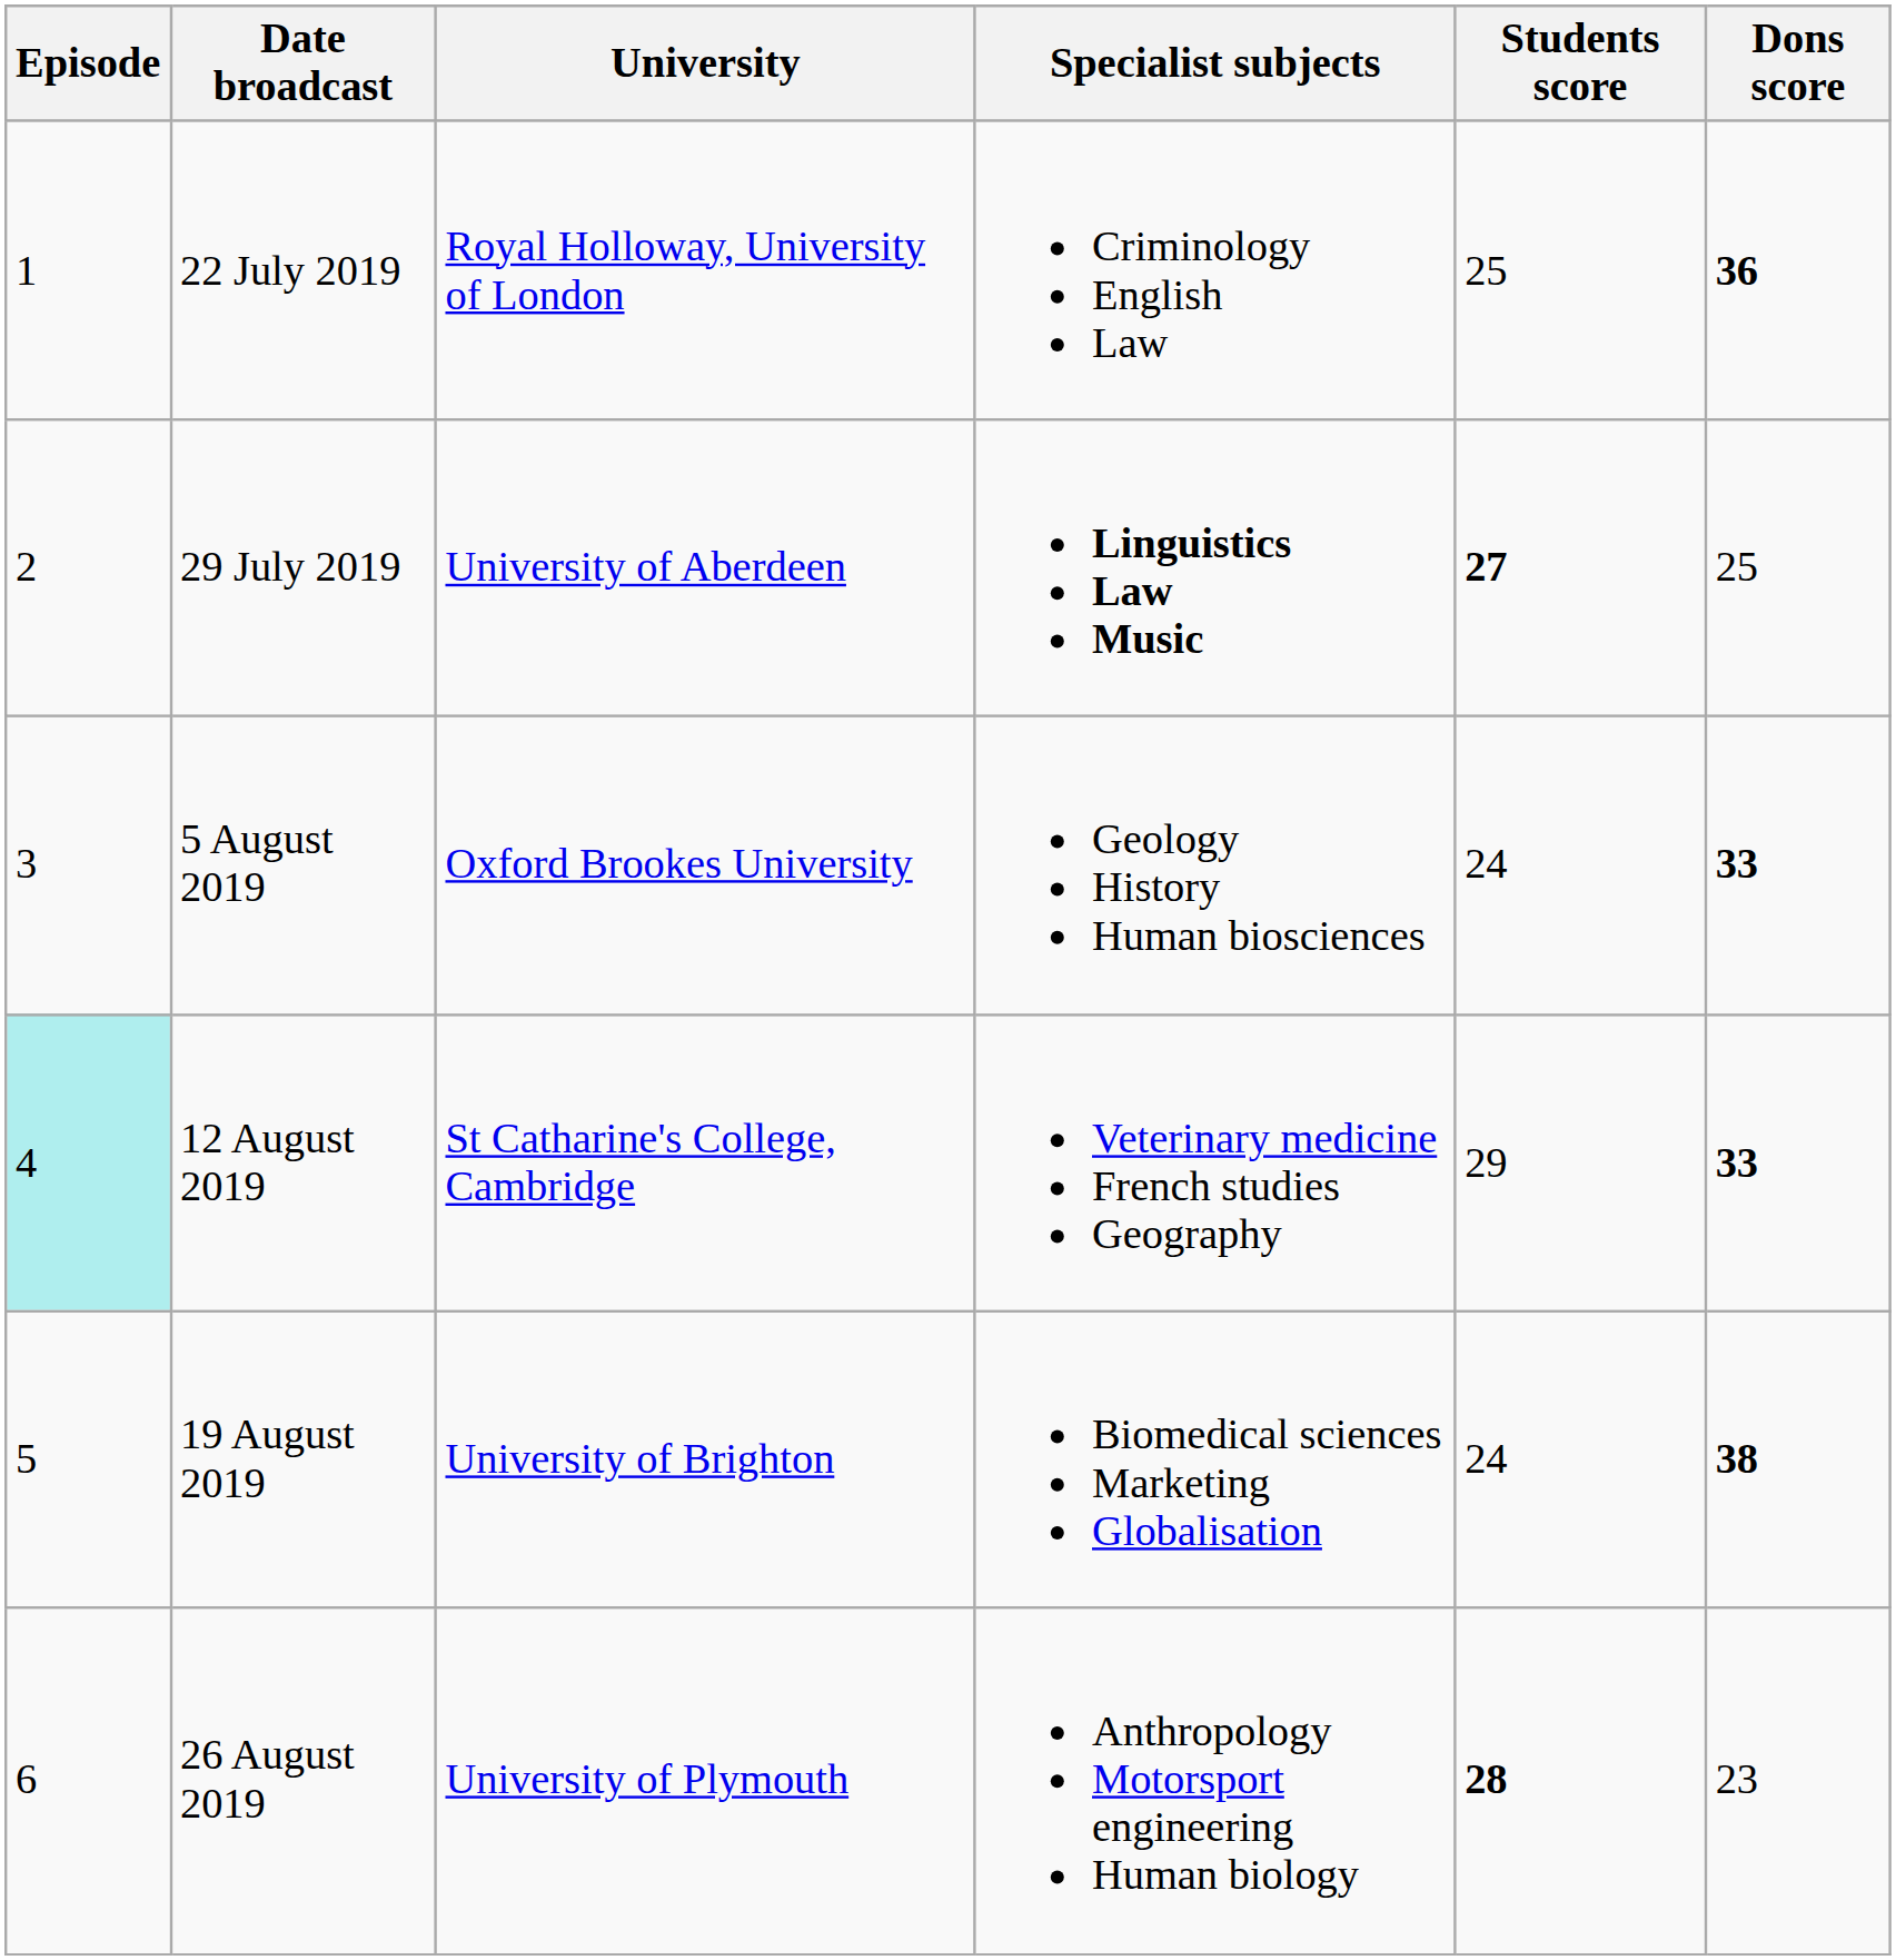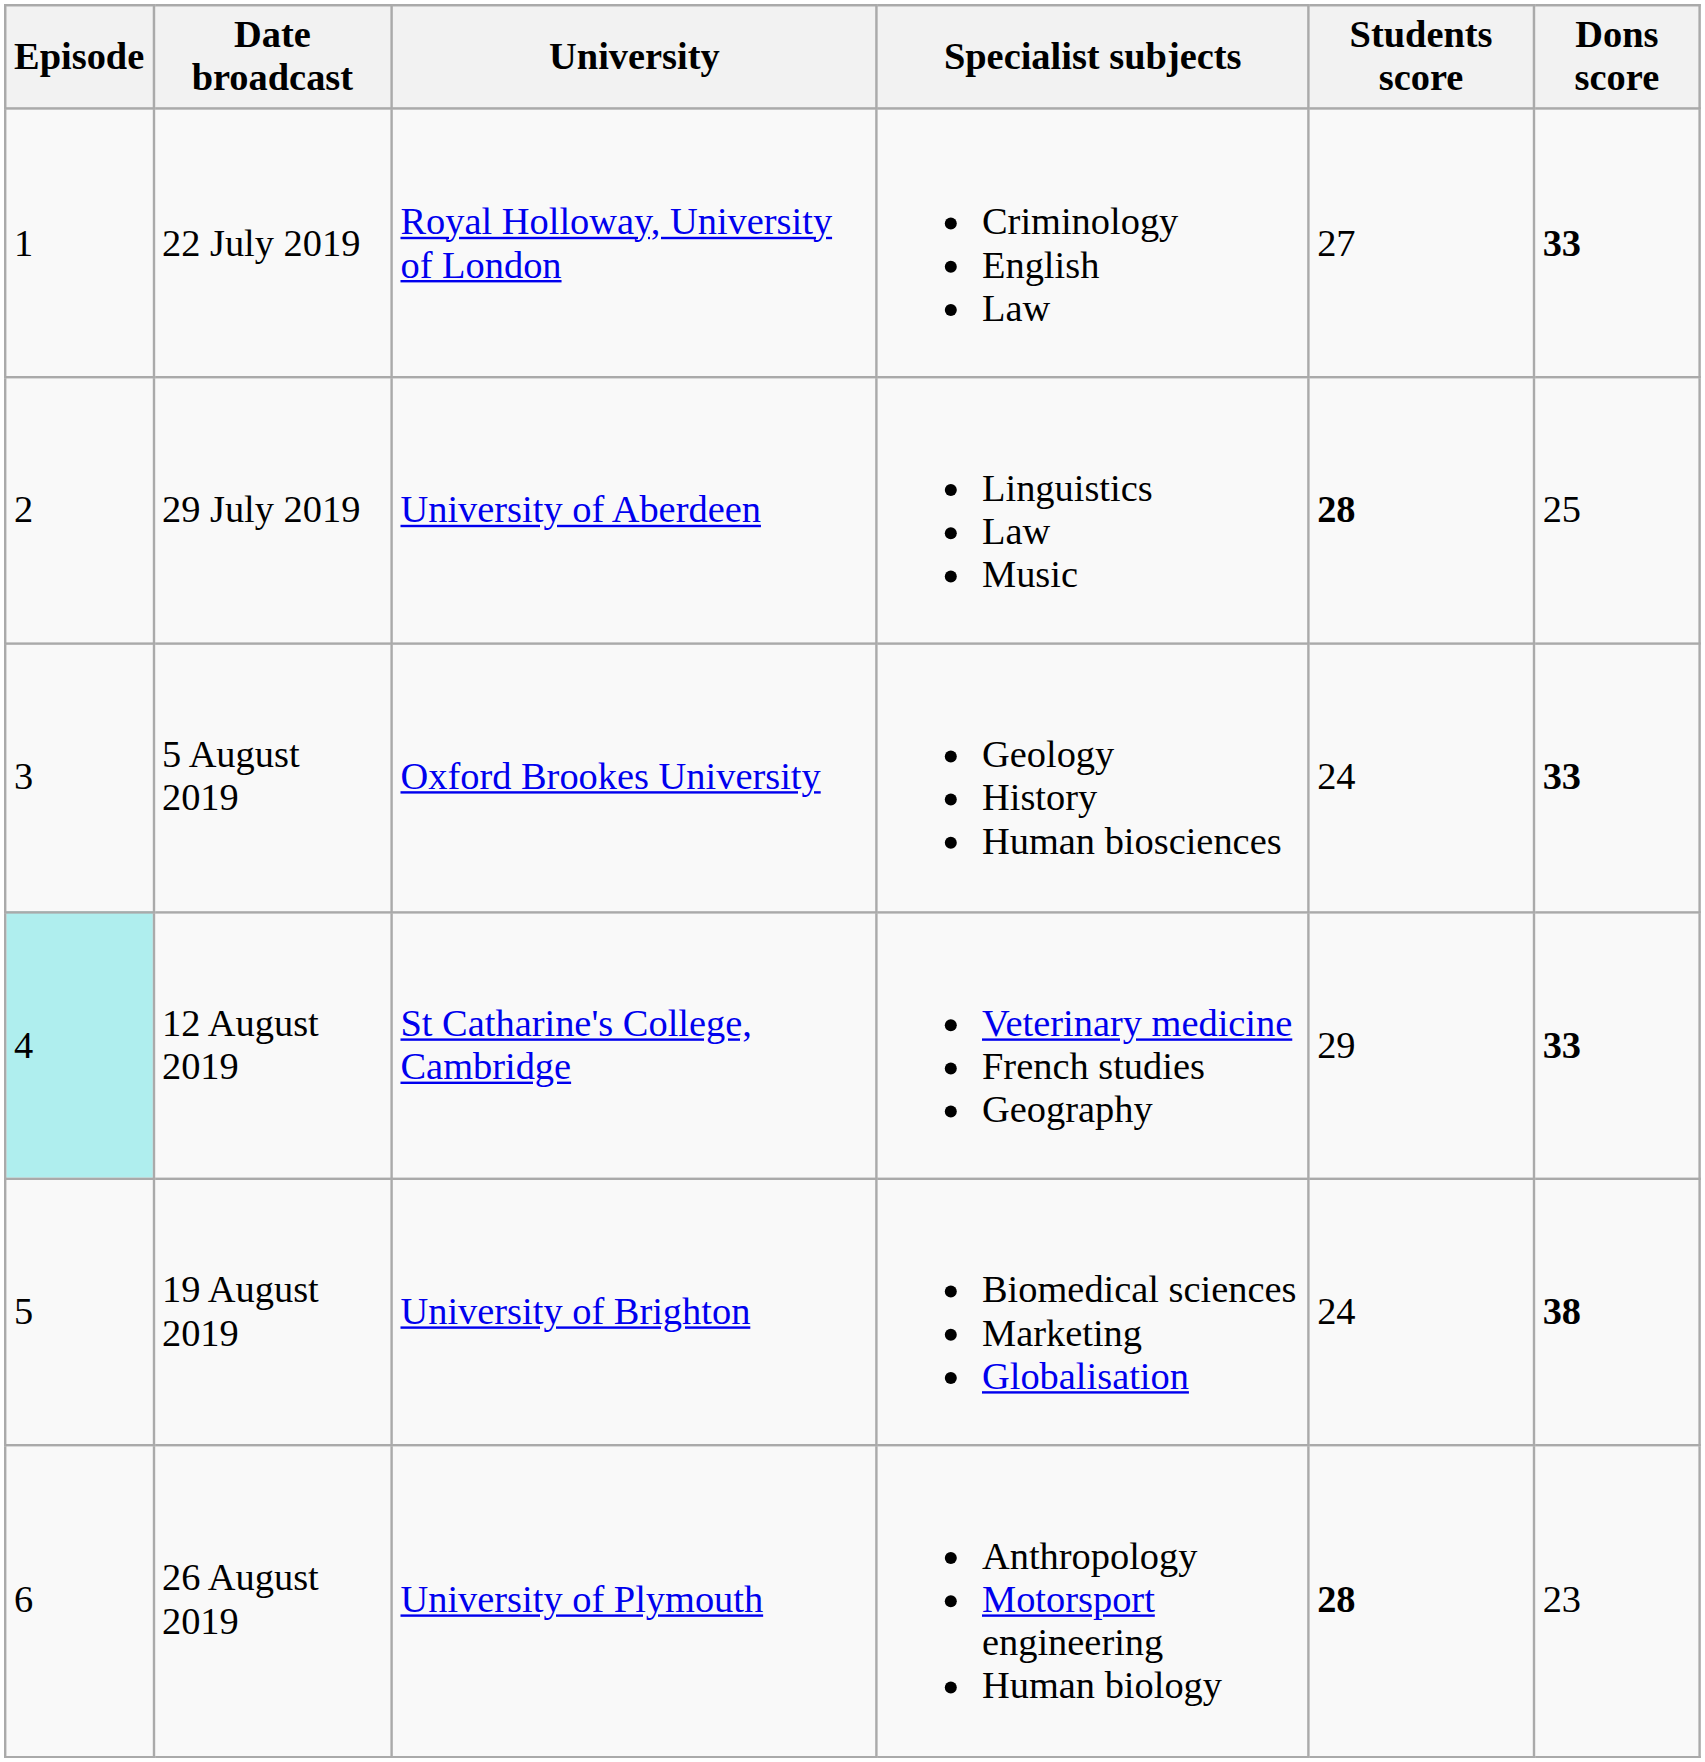 <table class="wikitable" width="80%">
 <tr bgcolor="#cccccc">
 <th>Episode</th>
 <th>Date broadcast</th>
 <th>University</th>
 <th>Specialist subjects</th>
 <th>Students score</th>
 <th>Dons score</th>
 </tr>
 <tr>
 <td>1</td>
 <td>22 July 2019</td>
 <td><a href='#'>Royal Holloway, University of London</a></td>
 <td><br><ul><li>Criminology</li><li>English</li><li>Law</li></ul></td>
-<td>25</td>
-<td><strong>36</strong></td>
+<td>27</td>
+<td><strong>33</strong></td>
 </tr>
 <tr>
 <td>2</td>
 <td>29 July 2019</td>
 <td><a href='#'>University of Aberdeen</a></td>
-<td><strong><br><ul><li>Linguistics</li><li>Law</li><li>Music</li></ul></strong></td>
-<td><strong>27</strong></td>
+<td><br><ul><li>Linguistics</li><li>Law</li><li>Music</li></ul></td>
+<td><strong>28</strong></td>
 <td>25</td>
 </tr>
 <tr>
 <td>3</td>
 <td>5 August 2019</td>
 <td><a href='#'>Oxford Brookes University</a></td>
 <td><br><ul><li>Geology</li><li>History</li><li>Human biosciences</li></ul></td>
 <td>24</td>
 <td><strong>33</strong></td>
 </tr>
 <tr>
 <td style="background: paleturquoise;">4</td>
 <td>12 August 2019</td>
 <td><a href='#'>St Catharine's College, Cambridge</a></td>
 <td><br><ul><li><a href='#'>Veterinary medicine</a></li><li>French studies</li><li>Geography</li></ul></td>
 <td>29</td>
 <td><strong>33</strong></td>
 </tr>
 <tr>
 <td>5</td>
 <td>19 August 2019</td>
 <td><a href='#'>University of Brighton</a></td>
 <td><br><ul><li>Biomedical sciences</li><li>Marketing</li><li><a href='#'>Globalisation</a></li></ul></td>
 <td>24</td>
 <td><strong>38</strong></td>
 </tr>
 <tr>
 <td>6</td>
 <td>26 August 2019</td>
 <td><a href='#'>University of Plymouth</a></td>
 <td><br><ul><li>Anthropology</li><li><a href='#'>Motorsport</a> engineering</li><li>Human biology</li></ul></td>
 <td><strong>28</strong></td>
 <td>23</td>
 </tr>
 </table>
